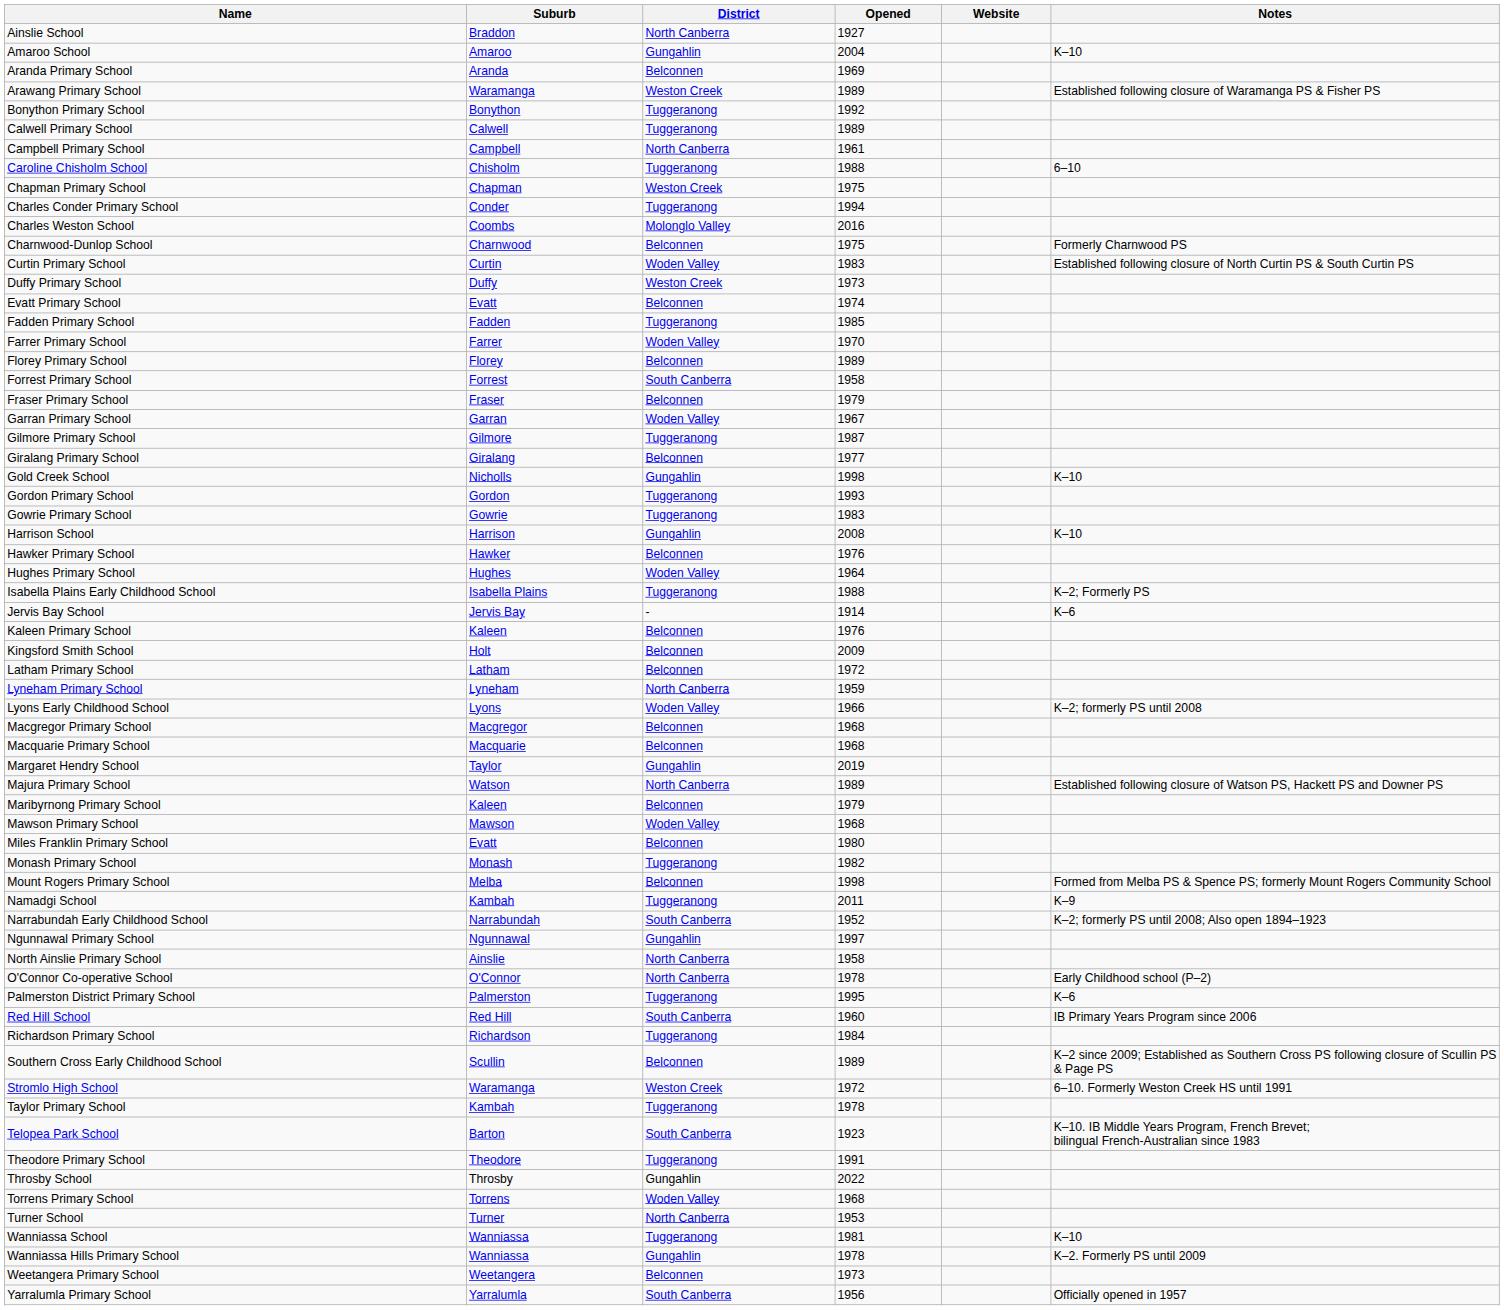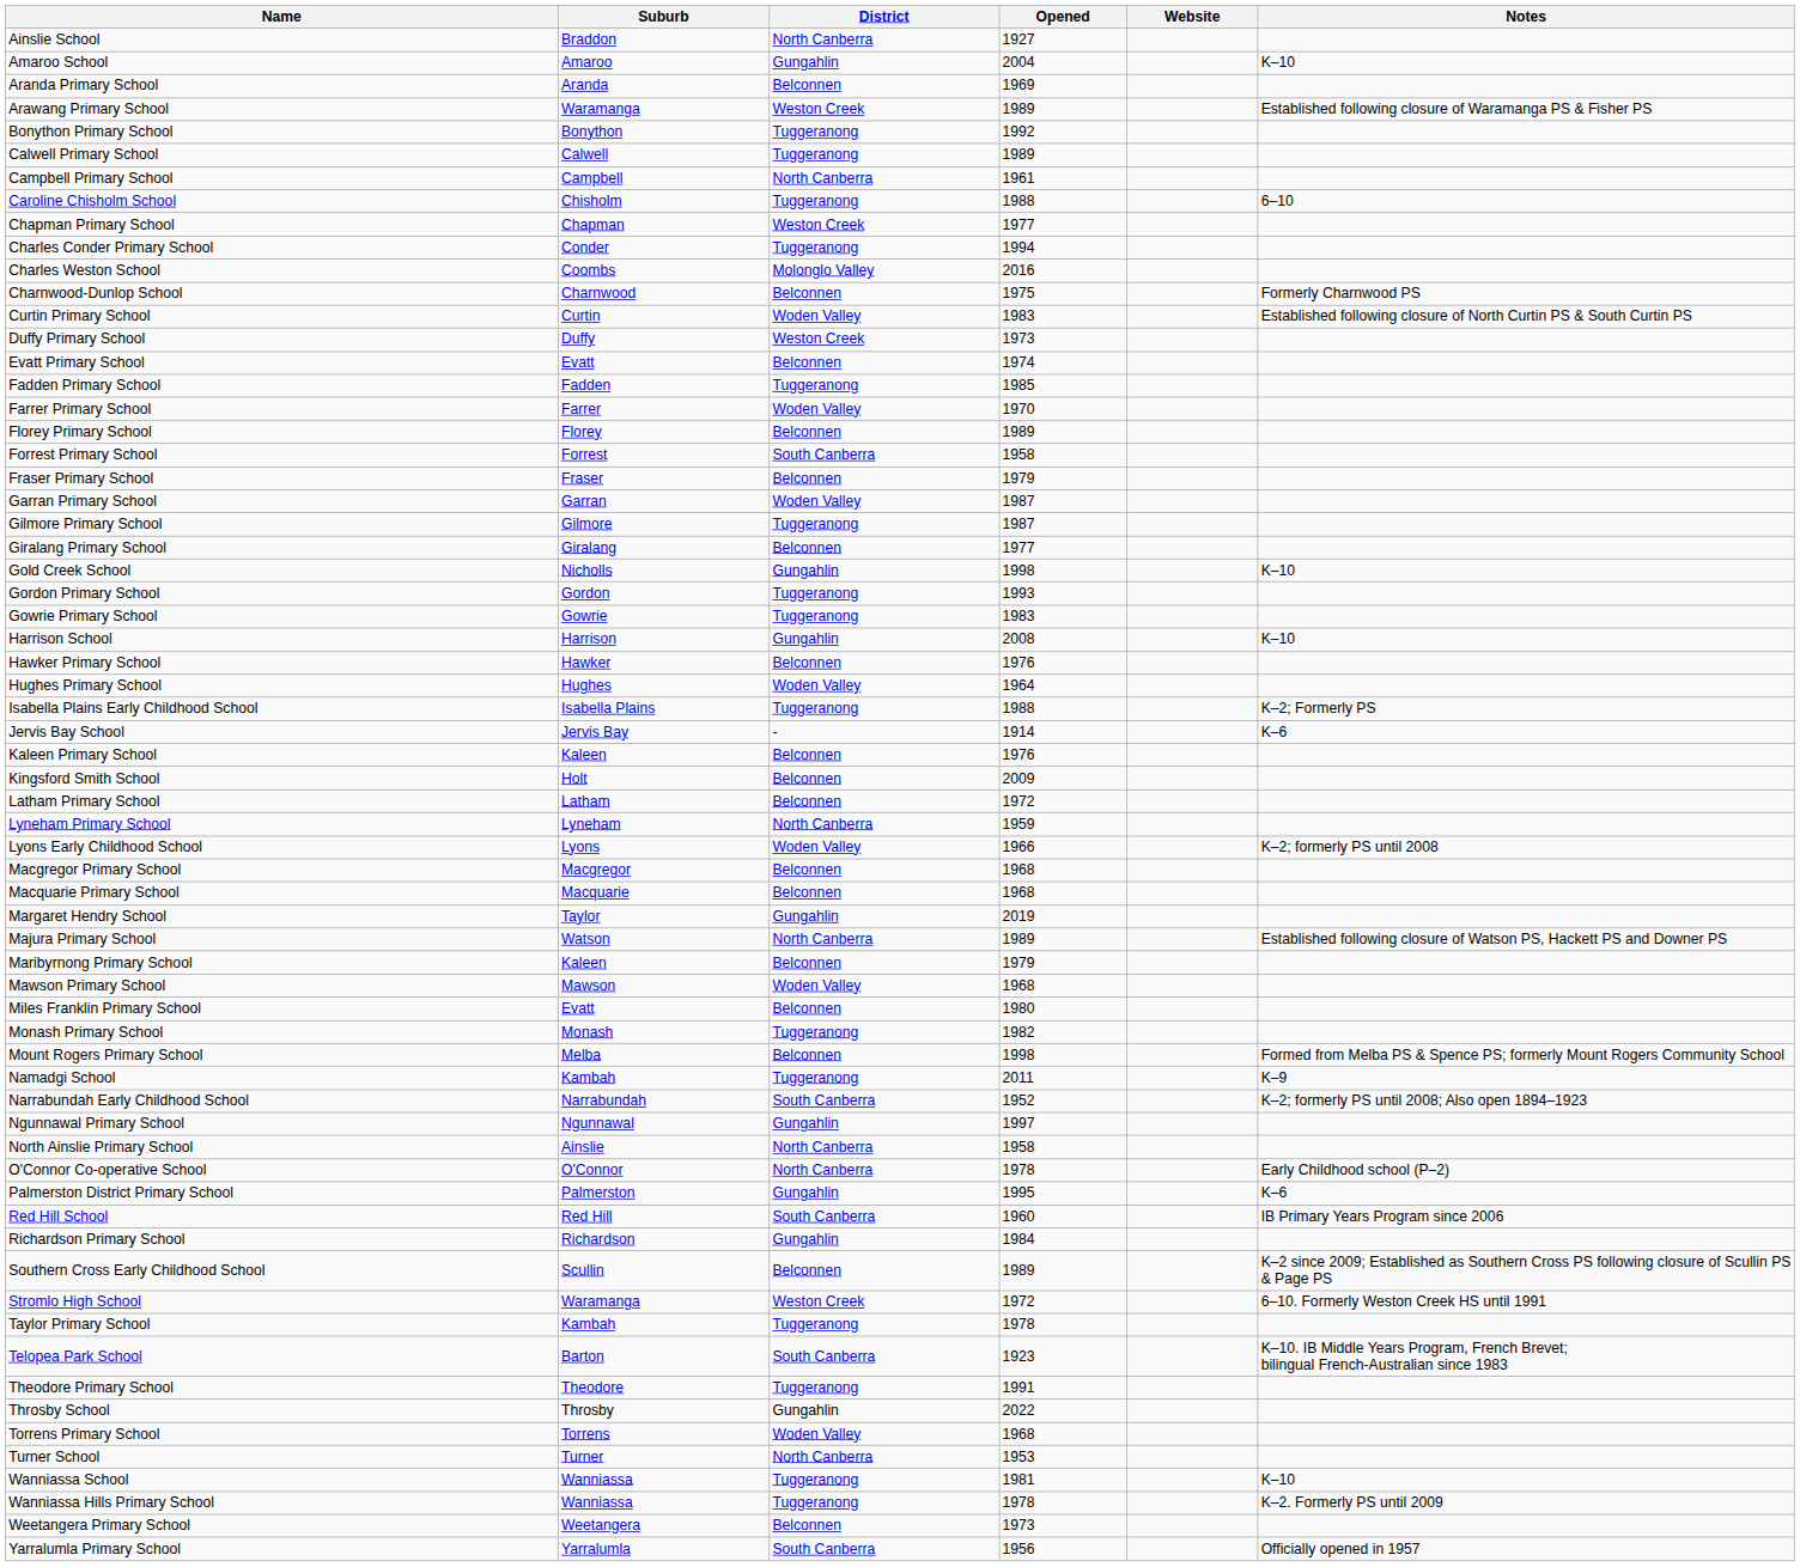 <table class="wikitable sortable">
 <tr>
 <th>Name</th>
 <th>Suburb</th>
 <th><a href='#'>District</a></th>
 <th>Opened</th>
 <th>Website</th>
 <th width=30%>Notes</th>
 </tr>
 <tr>
 <td>Ainslie School</td>
 <td><a href='#'>Braddon</a></td>
 <td><a href='#'>North Canberra</a></td>
 <td>1927</td>
 <td></td>
 <td></td>
 </tr>
 <tr>
 <td>Amaroo School</td>
 <td><a href='#'>Amaroo</a></td>
 <td><a href='#'>Gungahlin</a></td>
 <td>2004</td>
 <td></td>
 <td>K–10</td>
 </tr>
 <tr>
 <td>Aranda Primary School</td>
 <td><a href='#'>Aranda</a></td>
 <td><a href='#'>Belconnen</a></td>
 <td>1969</td>
 <td></td>
 <td></td>
 </tr>
 <tr>
 <td>Arawang Primary School</td>
 <td><a href='#'>Waramanga</a></td>
 <td><a href='#'>Weston Creek</a></td>
 <td>1989</td>
 <td></td>
 <td>Established following closure of Waramanga PS & Fisher PS</td>
 </tr>
 <tr>
 <td>Bonython Primary School</td>
 <td><a href='#'>Bonython</a></td>
 <td><a href='#'>Tuggeranong</a></td>
 <td>1992</td>
 <td></td>
 <td></td>
 </tr>
 <tr>
 <td>Calwell Primary School</td>
 <td><a href='#'>Calwell</a></td>
 <td><a href='#'>Tuggeranong</a></td>
 <td>1989</td>
 <td></td>
 <td></td>
 </tr>
 <tr>
 <td>Campbell Primary School</td>
 <td><a href='#'>Campbell</a></td>
 <td><a href='#'>North Canberra</a></td>
 <td>1961</td>
 <td></td>
 <td></td>
 </tr>
 <tr>
 <td><a href='#'>Caroline Chisholm School</a></td>
 <td><a href='#'>Chisholm</a></td>
 <td><a href='#'>Tuggeranong</a></td>
 <td>1988</td>
 <td></td>
 <td>6–10</td>
 </tr>
 <tr>
 <td>Chapman Primary School</td>
 <td><a href='#'>Chapman</a></td>
 <td><a href='#'>Weston Creek</a></td>
-<td>1975</td>
+<td>1977</td>
 <td></td>
 <td></td>
 </tr>
 <tr>
 <td>Charles Conder Primary School</td>
 <td><a href='#'>Conder</a></td>
 <td><a href='#'>Tuggeranong</a></td>
 <td>1994</td>
 <td></td>
 <td></td>
 </tr>
 <tr>
 <td>Charles Weston School</td>
 <td><a href='#'>Coombs</a></td>
 <td><a href='#'>Molonglo Valley</a></td>
 <td>2016</td>
 <td></td>
 <td></td>
 </tr>
 <tr>
 <td>Charnwood-Dunlop School</td>
 <td><a href='#'>Charnwood</a></td>
 <td><a href='#'>Belconnen</a></td>
 <td>1975</td>
 <td></td>
 <td>Formerly Charnwood PS</td>
 </tr>
 <tr>
 <td>Curtin Primary School</td>
 <td><a href='#'>Curtin</a></td>
 <td><a href='#'>Woden Valley</a></td>
 <td>1983</td>
 <td></td>
 <td>Established following closure of North Curtin PS & South Curtin PS</td>
 </tr>
 <tr>
 <td>Duffy Primary School</td>
 <td><a href='#'>Duffy</a></td>
 <td><a href='#'>Weston Creek</a></td>
 <td>1973</td>
 <td></td>
 <td></td>
 </tr>
 <tr>
 <td>Evatt Primary School</td>
 <td><a href='#'>Evatt</a></td>
 <td><a href='#'>Belconnen</a></td>
 <td>1974</td>
 <td></td>
 <td></td>
 </tr>
 <tr>
 <td>Fadden Primary School</td>
 <td><a href='#'>Fadden</a></td>
 <td><a href='#'>Tuggeranong</a></td>
 <td>1985</td>
 <td></td>
 <td></td>
 </tr>
 <tr>
 <td>Farrer Primary School</td>
 <td><a href='#'>Farrer</a></td>
 <td><a href='#'>Woden Valley</a></td>
 <td>1970</td>
 <td></td>
 <td></td>
 </tr>
 <tr>
 <td>Florey Primary School</td>
 <td><a href='#'>Florey</a></td>
 <td><a href='#'>Belconnen</a></td>
 <td>1989</td>
 <td></td>
 <td></td>
 </tr>
 <tr>
 <td>Forrest Primary School</td>
 <td><a href='#'>Forrest</a></td>
 <td><a href='#'>South Canberra</a></td>
 <td>1958</td>
 <td></td>
 <td></td>
 </tr>
 <tr>
 <td>Fraser Primary School</td>
 <td><a href='#'>Fraser</a></td>
 <td><a href='#'>Belconnen</a></td>
 <td>1979</td>
 <td></td>
 <td></td>
 </tr>
 <tr>
 <td>Garran Primary School</td>
 <td><a href='#'>Garran</a></td>
 <td><a href='#'>Woden Valley</a></td>
-<td>1967</td>
+<td>1987</td>
 <td></td>
 <td></td>
 </tr>
 <tr>
 <td>Gilmore Primary School</td>
 <td><a href='#'>Gilmore</a></td>
 <td><a href='#'>Tuggeranong</a></td>
 <td>1987</td>
 <td></td>
 <td></td>
 </tr>
 <tr>
 <td>Giralang Primary School</td>
 <td><a href='#'>Giralang</a></td>
 <td><a href='#'>Belconnen</a></td>
 <td>1977</td>
 <td></td>
 <td></td>
 </tr>
 <tr>
 <td>Gold Creek School</td>
 <td><a href='#'>Nicholls</a></td>
 <td><a href='#'>Gungahlin</a></td>
 <td>1998</td>
 <td></td>
 <td>K–10</td>
 </tr>
 <tr>
 <td>Gordon Primary School</td>
 <td><a href='#'>Gordon</a></td>
 <td><a href='#'>Tuggeranong</a></td>
 <td>1993</td>
 <td></td>
 <td></td>
 </tr>
 <tr>
 <td>Gowrie Primary School</td>
 <td><a href='#'>Gowrie</a></td>
 <td><a href='#'>Tuggeranong</a></td>
 <td>1983</td>
 <td></td>
 <td></td>
 </tr>
 <tr>
 <td>Harrison School</td>
 <td><a href='#'>Harrison</a></td>
 <td><a href='#'>Gungahlin</a></td>
 <td>2008</td>
 <td></td>
 <td>K–10</td>
 </tr>
 <tr>
 <td>Hawker Primary School</td>
 <td><a href='#'>Hawker</a></td>
 <td><a href='#'>Belconnen</a></td>
 <td>1976</td>
 <td></td>
 <td></td>
 </tr>
 <tr>
 <td>Hughes Primary School</td>
 <td><a href='#'>Hughes</a></td>
 <td><a href='#'>Woden Valley</a></td>
 <td>1964</td>
 <td></td>
 <td></td>
 </tr>
 <tr>
 <td>Isabella Plains Early Childhood School</td>
 <td><a href='#'>Isabella Plains</a></td>
 <td><a href='#'>Tuggeranong</a></td>
 <td>1988</td>
 <td></td>
 <td>K–2; Formerly PS</td>
 </tr>
 <tr>
 <td>Jervis Bay School</td>
 <td><a href='#'>Jervis Bay</a></td>
 <td>-</td>
 <td>1914</td>
 <td></td>
 <td>K–6</td>
 </tr>
 <tr>
 <td>Kaleen Primary School</td>
 <td><a href='#'>Kaleen</a></td>
 <td><a href='#'>Belconnen</a></td>
 <td>1976</td>
 <td></td>
 <td></td>
 </tr>
 <tr>
 <td>Kingsford Smith School</td>
 <td><a href='#'>Holt</a></td>
 <td><a href='#'>Belconnen</a></td>
 <td>2009</td>
 <td></td>
 <td></td>
 </tr>
 <tr>
 <td>Latham Primary School</td>
 <td><a href='#'>Latham</a></td>
 <td><a href='#'>Belconnen</a></td>
 <td>1972</td>
 <td></td>
 <td></td>
 </tr>
 <tr>
 <td><a href='#'>Lyneham Primary School</a></td>
 <td><a href='#'>Lyneham</a></td>
 <td><a href='#'>North Canberra</a></td>
 <td>1959</td>
 <td></td>
 <td></td>
 </tr>
 <tr>
 <td>Lyons Early Childhood School</td>
 <td><a href='#'>Lyons</a></td>
 <td><a href='#'>Woden Valley</a></td>
 <td>1966</td>
 <td></td>
 <td>K–2; formerly PS until 2008</td>
 </tr>
 <tr>
 <td>Macgregor Primary School</td>
 <td><a href='#'>Macgregor</a></td>
 <td><a href='#'>Belconnen</a></td>
 <td>1968</td>
 <td></td>
 <td></td>
 </tr>
 <tr>
 <td>Macquarie Primary School</td>
 <td><a href='#'>Macquarie</a></td>
 <td><a href='#'>Belconnen</a></td>
 <td>1968</td>
 <td></td>
 <td></td>
 </tr>
 <tr>
 <td>Margaret Hendry School</td>
 <td><a href='#'>Taylor</a></td>
 <td><a href='#'>Gungahlin</a></td>
 <td>2019</td>
 <td></td>
 <td></td>
 </tr>
 <tr>
 <td>Majura Primary School</td>
 <td><a href='#'>Watson</a></td>
 <td><a href='#'>North Canberra</a></td>
 <td>1989</td>
 <td></td>
 <td>Established following closure of Watson PS, Hackett PS and Downer PS</td>
 </tr>
 <tr>
 <td>Maribyrnong Primary School</td>
 <td><a href='#'>Kaleen</a></td>
 <td><a href='#'>Belconnen</a></td>
 <td>1979</td>
 <td></td>
 <td></td>
 </tr>
 <tr>
 <td>Mawson Primary School</td>
 <td><a href='#'>Mawson</a></td>
 <td><a href='#'>Woden Valley</a></td>
 <td>1968</td>
 <td></td>
 <td></td>
 </tr>
 <tr>
 <td>Miles Franklin Primary School</td>
 <td><a href='#'>Evatt</a></td>
 <td><a href='#'>Belconnen</a></td>
 <td>1980</td>
 <td></td>
 <td></td>
 </tr>
 <tr>
 <td>Monash Primary School</td>
 <td><a href='#'>Monash</a></td>
 <td><a href='#'>Tuggeranong</a></td>
 <td>1982</td>
 <td></td>
 <td></td>
 </tr>
 <tr>
 <td>Mount Rogers Primary School</td>
 <td><a href='#'>Melba</a></td>
 <td><a href='#'>Belconnen</a></td>
 <td>1998</td>
 <td></td>
 <td>Formed from Melba PS & Spence PS; formerly Mount Rogers Community School</td>
 </tr>
 <tr>
 <td>Namadgi School</td>
 <td><a href='#'>Kambah</a></td>
 <td><a href='#'>Tuggeranong</a></td>
 <td>2011</td>
 <td></td>
 <td>K–9</td>
 </tr>
 <tr>
 <td>Narrabundah Early Childhood School</td>
 <td><a href='#'>Narrabundah</a></td>
 <td><a href='#'>South Canberra</a></td>
 <td>1952</td>
 <td></td>
 <td>K–2; formerly PS until 2008; Also open 1894–1923</td>
 </tr>
 <tr>
 <td>Ngunnawal Primary School</td>
 <td><a href='#'>Ngunnawal</a></td>
 <td><a href='#'>Gungahlin</a></td>
 <td>1997</td>
 <td></td>
 <td></td>
 </tr>
 <tr>
 <td>North Ainslie Primary School</td>
 <td><a href='#'>Ainslie</a></td>
 <td><a href='#'>North Canberra</a></td>
 <td>1958</td>
 <td></td>
 <td></td>
 </tr>
 <tr>
 <td>O'Connor Co-operative School</td>
 <td><a href='#'>O'Connor</a></td>
 <td><a href='#'>North Canberra</a></td>
 <td>1978</td>
 <td></td>
 <td>Early Childhood school (P–2)</td>
 </tr>
 <tr>
 <td>Palmerston District Primary School</td>
 <td><a href='#'>Palmerston</a></td>
-<td><a href='#'>Tuggeranong</a></td>
+<td><a href='#'>Gungahlin</a></td>
 <td>1995</td>
 <td></td>
 <td>K–6</td>
 </tr>
 <tr>
 <td><a href='#'>Red Hill School</a></td>
 <td><a href='#'>Red Hill</a></td>
 <td><a href='#'>South Canberra</a></td>
 <td>1960</td>
 <td></td>
 <td>IB Primary Years Program since 2006</td>
 </tr>
 <tr>
 <td>Richardson Primary School</td>
 <td><a href='#'>Richardson</a></td>
-<td><a href='#'>Tuggeranong</a></td>
+<td><a href='#'>Gungahlin</a></td>
 <td>1984</td>
 <td></td>
 <td></td>
 </tr>
 <tr>
 <td>Southern Cross Early Childhood School</td>
 <td><a href='#'>Scullin</a></td>
 <td><a href='#'>Belconnen</a></td>
 <td>1989</td>
 <td></td>
 <td>K–2 since 2009; Established as Southern Cross PS following closure of Scullin PS & Page PS</td>
 </tr>
 <tr>
 <td><a href='#'>Stromlo High School</a></td>
 <td><a href='#'>Waramanga</a></td>
 <td><a href='#'>Weston Creek</a></td>
 <td>1972</td>
 <td></td>
 <td>6–10. Formerly Weston Creek HS until 1991</td>
 </tr>
 <tr>
 <td>Taylor Primary School</td>
 <td><a href='#'>Kambah</a></td>
 <td><a href='#'>Tuggeranong</a></td>
 <td>1978</td>
 <td></td>
 <td></td>
 </tr>
 <tr>
 <td><a href='#'>Telopea Park School</a></td>
 <td><a href='#'>Barton</a></td>
 <td><a href='#'>South Canberra</a></td>
 <td>1923</td>
 <td></td>
 <td>K–10. IB Middle Years Program, French Brevet;<br>bilingual French-Australian since 1983</td>
 </tr>
 <tr>
 <td>Theodore Primary School</td>
 <td><a href='#'>Theodore</a></td>
 <td><a href='#'>Tuggeranong</a></td>
 <td>1991</td>
 <td></td>
 <td></td>
 </tr>
 <tr>
 <td>Throsby School</td>
 <td>Throsby</td>
 <td>Gungahlin</td>
 <td>2022</td>
 <td></td>
 <td></td>
 </tr>
 <tr>
 <td>Torrens Primary School</td>
 <td><a href='#'>Torrens</a></td>
 <td><a href='#'>Woden Valley</a></td>
 <td>1968</td>
 <td></td>
 <td></td>
 </tr>
 <tr>
 <td>Turner School</td>
 <td><a href='#'>Turner</a></td>
 <td><a href='#'>North Canberra</a></td>
 <td>1953</td>
 <td></td>
 <td></td>
 </tr>
 <tr>
 <td>Wanniassa School</td>
 <td><a href='#'>Wanniassa</a></td>
 <td><a href='#'>Tuggeranong</a></td>
 <td>1981</td>
 <td></td>
 <td>K–10</td>
 </tr>
 <tr>
 <td>Wanniassa Hills Primary School</td>
 <td><a href='#'>Wanniassa</a></td>
-<td><a href='#'>Gungahlin</a></td>
+<td><a href='#'>Tuggeranong</a></td>
 <td>1978</td>
 <td></td>
 <td>K–2. Formerly PS until 2009</td>
 </tr>
 <tr>
 <td>Weetangera Primary School</td>
 <td><a href='#'>Weetangera</a></td>
 <td><a href='#'>Belconnen</a></td>
 <td>1973</td>
 <td></td>
 <td></td>
 </tr>
 <tr>
 <td>Yarralumla Primary School</td>
 <td><a href='#'>Yarralumla</a></td>
 <td><a href='#'>South Canberra</a></td>
 <td>1956</td>
 <td></td>
 <td>Officially opened in 1957</td>
 </tr>
 </table>
